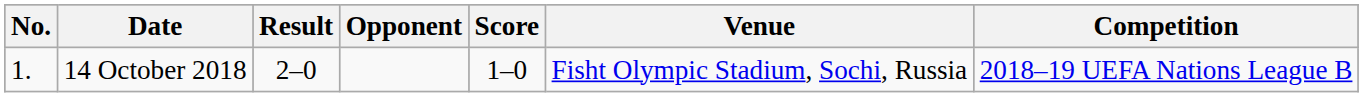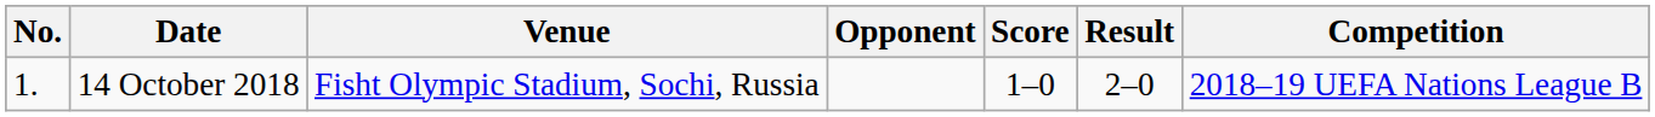 <table class="wikitable sortable">
 <tr>
 <th>No.</th>
 <th>Date</th>
-<th>Result</th>
+<th>Venue</th>
 <th>Opponent</th>
 <th>Score</th>
-<th>Venue</th>
+<th>Result</th>
 <th>Competition</th>
 </tr>
 <tr>
 <td>1.</td>
 <td>14 October 2018</td>
-<td align="center">2–0</td>
+<td><a href='#'>Fisht Olympic Stadium</a>, <a href='#'>Sochi</a>, Russia</td>
 <td></td>
 <td align="center">1–0</td>
-<td><a href='#'>Fisht Olympic Stadium</a>, <a href='#'>Sochi</a>, Russia</td>
+<td align="center">2–0</td>
 <td><a href='#'>2018–19 UEFA Nations League B</a></td>
 </tr>
 </table>
